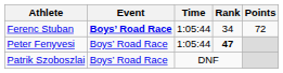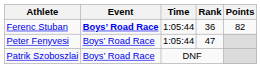 <table class="wikitable" border="1" style="font-size:90%">
 <tr>
 <th>Athlete</th>
 <th>Event</th>
 <th>Time</th>
 <th>Rank</th>
 <th>Points</th>
 </tr>
 <tr>
 <td><a href='#'>Ferenc Stuban</a></td>
 <td><strong><a href='#'>Boys’ Road Race</a></strong></td>
 <td align=center>1:05:44</td>
-<td align=center>34</td>
-<td align=center>72</td>
+<td align=center>36</td>
+<td align=center>82</td>
 </tr>
 <tr>
 <td><a href='#'>Peter Fenyvesi</a></td>
 <td><a href='#'>Boys’ Road Race</a></td>
 <td align=center>1:05:44</td>
-<td align=center><strong>47</strong></td>
+<td align=center>47</td>
 <td bgcolor=#DCDCDC></td>
 </tr>
 <tr>
 <td><a href='#'>Patrik Szoboszlai</a></td>
 <td><a href='#'>Boys’ Road Race</a></td>
 <td align=center colspan=2>DNF</td>
 <td bgcolor=#DCDCDC></td>
 </tr>
 </table>
